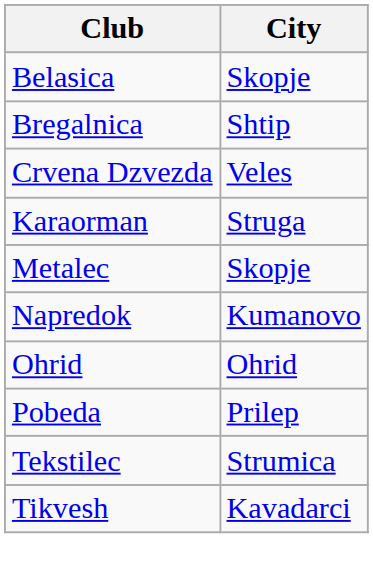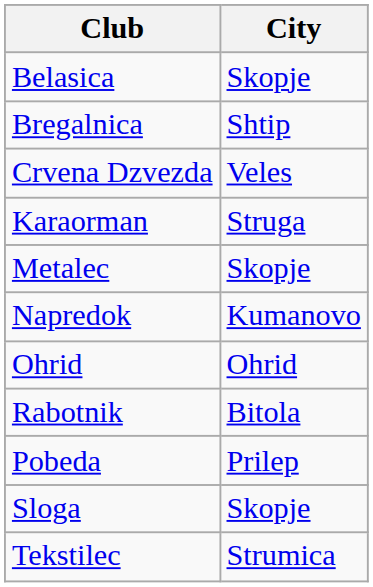 <table class="wikitable">
 <tr>
 <th>Club</th>
 <th>City</th>
 </tr>
 <tr>
 <td><a href='#'>Belasica</a></td>
 <td><a href='#'>Skopje</a></td>
 </tr>
 <tr>
 <td><a href='#'>Bregalnica</a></td>
 <td><a href='#'>Shtip</a></td>
 </tr>
 <tr>
 <td><a href='#'>Crvena Dzvezda</a></td>
 <td><a href='#'>Veles</a></td>
 </tr>
 <tr>
 <td><a href='#'>Karaorman</a></td>
 <td><a href='#'>Struga</a></td>
 </tr>
 <tr>
 <td><a href='#'>Metalec</a></td>
 <td><a href='#'>Skopje</a></td>
 </tr>
 <tr>
 <td><a href='#'>Napredok</a></td>
 <td><a href='#'>Kumanovo</a></td>
 </tr>
 <tr>
 <td><a href='#'>Ohrid</a></td>
 <td><a href='#'>Ohrid</a></td>
 </tr>
 <tr>
+<td><a href='#'>Rabotnik</a></td>
+<td><a href='#'>Bitola</a></td>
+</tr>
+<tr>
 <td><a href='#'>Pobeda</a></td>
 <td><a href='#'>Prilep</a></td>
+</tr>
+<tr>
+<td><a href='#'>Sloga</a></td>
+<td><a href='#'>Skopje</a></td>
 </tr>
 <tr>
 <td><a href='#'>Tekstilec</a></td>
 <td><a href='#'>Strumica</a></td>
 </tr>
-<tr>
-<td><a href='#'>Tikvesh</a></td>
-<td><a href='#'>Kavadarci</a></td>
-</tr>
 </table>
